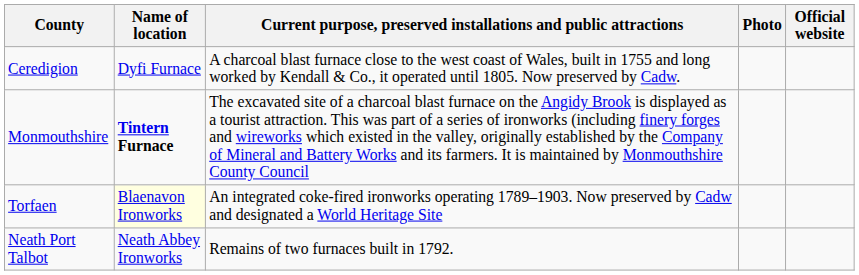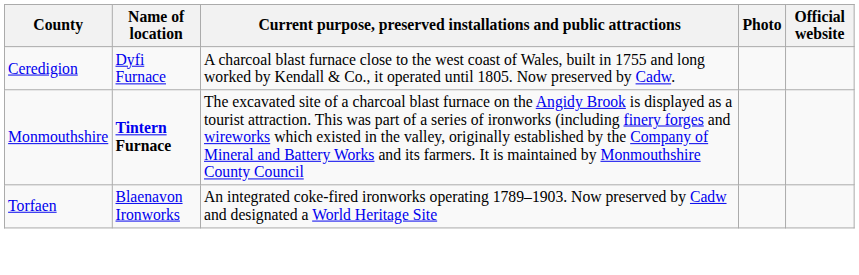 <table class="wikitable">
 <tr>
 <th>County</th>
 <th>Name of location</th>
 <th>Current purpose, preserved installations and public attractions</th>
 <th>Photo</th>
 <th>Official website</th>
 </tr>
 <tr>
 <td><a href='#'>Ceredigion</a></td>
 <td><a href='#'>Dyfi Furnace</a></td>
 <td>A charcoal blast furnace close to the west coast of Wales, built in 1755 and long worked by Kendall & Co., it operated until 1805.  Now preserved by <a href='#'>Cadw</a>.</td>
 <td></td>
 <td></td>
 </tr>
 <tr>
 <td><a href='#'>Monmouthshire</a></td>
 <td><strong><a href='#'>Tintern</a> Furnace</strong></td>
 <td>The excavated site of a charcoal blast furnace on the <a href='#'>Angidy Brook</a> is displayed as a tourist attraction.  This was part of a series of ironworks (including <a href='#'>finery forges</a> and <a href='#'>wireworks</a> which existed in the valley, originally established by the <a href='#'>Company of Mineral and Battery Works</a> and its farmers.  It is maintained by <a href='#'>Monmouthshire County Council</a></td>
 <td></td>
 <td></td>
 </tr>
 <tr>
 <td><a href='#'>Torfaen</a></td>
-<td style="background: lightyellow;"><a href='#'>Blaenavon Ironworks</a></td>
+<td><a href='#'>Blaenavon Ironworks</a></td>
 <td>An integrated coke-fired ironworks operating 1789–1903.  Now preserved by <a href='#'>Cadw</a> and designated a <a href='#'>World Heritage Site</a></td>
 <td></td>
 <td></td>
 </tr>
-<tr>
-<td><a href='#'>Neath Port Talbot</a></td>
-<td><a href='#'>Neath Abbey Ironworks</a></td>
-<td>Remains of two furnaces built in 1792.</td>
-<td></td>
-<td></td>
-</tr>
 </table>
